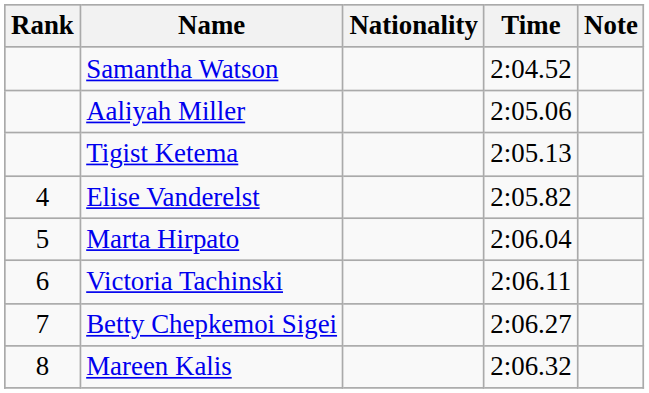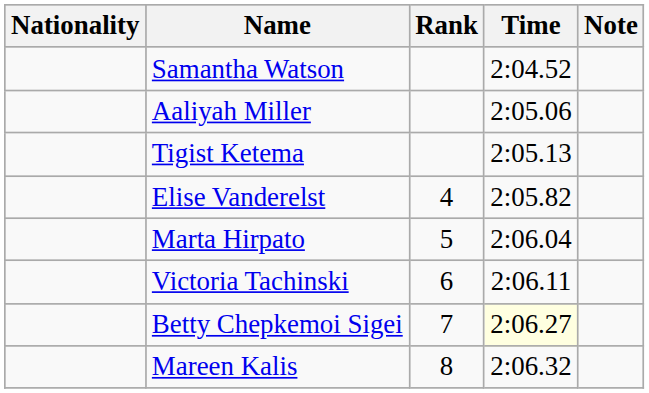 <table class="wikitable sortable" style="text-align:center">
 <tr>
+<th>Nationality</th>
+<th>Name</th>
 <th>Rank</th>
-<th>Name</th>
-<th>Nationality</th>
 <th>Time</th>
 <th>Note</th>
 </tr>
 <tr>
+<td align=left></td>
+<td align=left><a href='#'>Samantha Watson</a></td>
 <td></td>
-<td align=left><a href='#'>Samantha Watson</a></td>
-<td align=left></td>
 <td>2:04.52</td>
 <td></td>
 </tr>
 <tr>
+<td align=left></td>
+<td align=left><a href='#'>Aaliyah Miller</a></td>
 <td></td>
-<td align=left><a href='#'>Aaliyah Miller</a></td>
-<td align=left></td>
 <td>2:05.06</td>
 <td></td>
 </tr>
 <tr>
+<td align=left></td>
+<td align=left><a href='#'>Tigist Ketema</a></td>
 <td></td>
-<td align=left><a href='#'>Tigist Ketema</a></td>
-<td align=left></td>
 <td>2:05.13</td>
 <td></td>
 </tr>
 <tr>
+<td align=left></td>
+<td align=left><a href='#'>Elise Vanderelst</a></td>
 <td>4</td>
-<td align=left><a href='#'>Elise Vanderelst</a></td>
-<td align=left></td>
 <td>2:05.82</td>
 <td></td>
 </tr>
 <tr>
+<td align=left></td>
+<td align=left><a href='#'>Marta Hirpato</a></td>
 <td>5</td>
-<td align=left><a href='#'>Marta Hirpato</a></td>
-<td align=left></td>
 <td>2:06.04</td>
 <td></td>
 </tr>
 <tr>
+<td align=left></td>
+<td align=left><a href='#'>Victoria Tachinski</a></td>
 <td>6</td>
-<td align=left><a href='#'>Victoria Tachinski</a></td>
-<td align=left></td>
 <td>2:06.11</td>
 <td></td>
 </tr>
 <tr>
+<td align=left></td>
+<td align=left><a href='#'>Betty Chepkemoi Sigei</a></td>
 <td>7</td>
-<td align=left><a href='#'>Betty Chepkemoi Sigei</a></td>
-<td align=left></td>
-<td>2:06.27</td>
+<td style="background: lightyellow;">2:06.27</td>
 <td></td>
 </tr>
 <tr>
+<td align=left></td>
+<td align=left><a href='#'>Mareen Kalis</a></td>
 <td>8</td>
-<td align=left><a href='#'>Mareen Kalis</a></td>
-<td align=left></td>
 <td>2:06.32</td>
 <td></td>
 </tr>
 </table>
